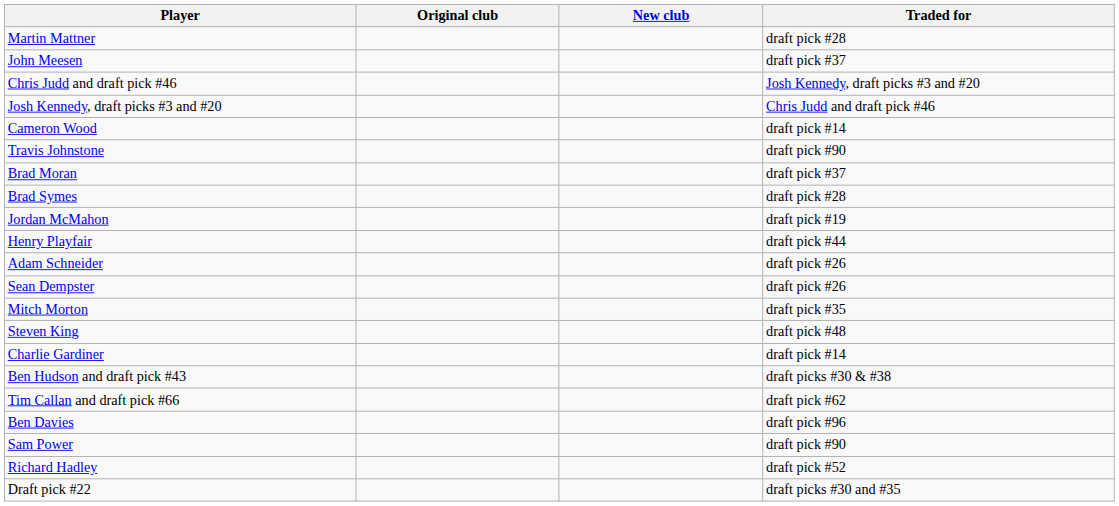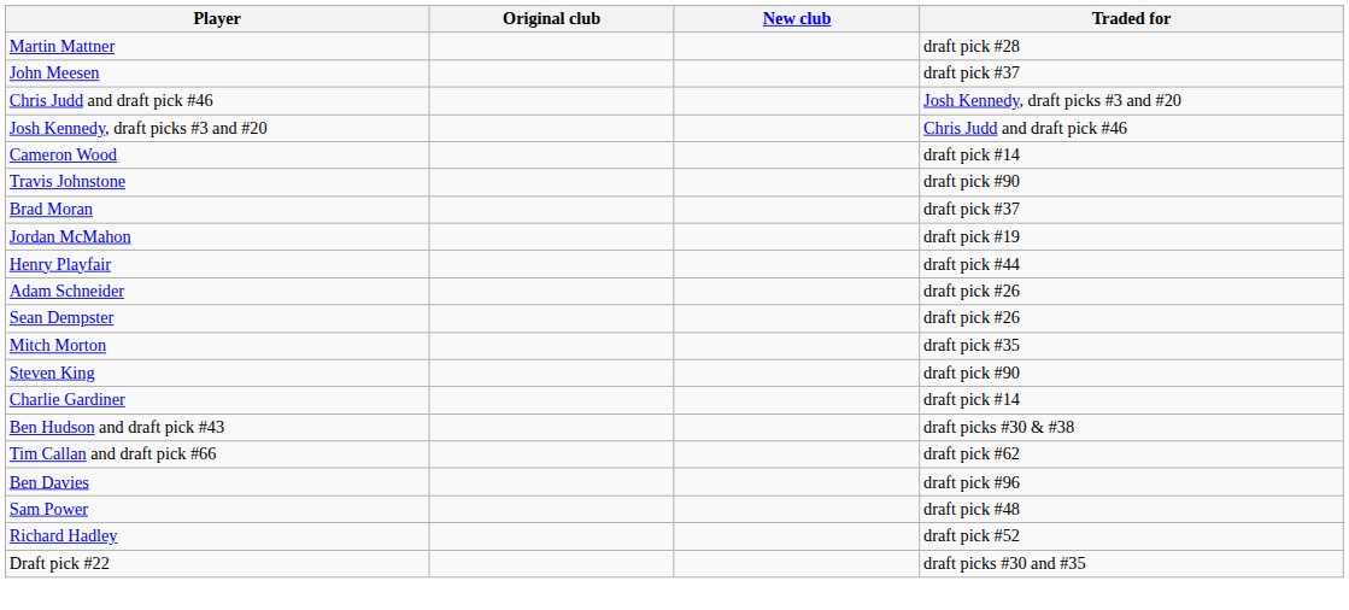 <table class="wikitable sortable">
 <tr>
 <th style="width:19%;">Player</th>
 <th style="width:11%;">Original club</th>
 <th style="width:11%;"><a href='#'>New club</a></th>
 <th style="width:19%;">Traded for</th>
 </tr>
 <tr>
 <td><a href='#'>Martin Mattner</a></td>
 <td></td>
 <td></td>
 <td>draft pick #28</td>
 </tr>
 <tr>
 <td><a href='#'>John Meesen</a></td>
 <td></td>
 <td></td>
 <td>draft pick #37</td>
 </tr>
 <tr>
 <td><a href='#'>Chris Judd</a> and draft pick #46</td>
 <td></td>
 <td></td>
 <td><a href='#'>Josh Kennedy</a>, draft picks #3 and #20</td>
 </tr>
 <tr>
 <td><a href='#'>Josh Kennedy</a>, draft picks #3 and #20</td>
 <td></td>
 <td></td>
 <td><a href='#'>Chris Judd</a> and draft pick #46</td>
 </tr>
 <tr>
 <td><a href='#'>Cameron Wood</a></td>
 <td></td>
 <td></td>
 <td>draft pick #14</td>
 </tr>
 <tr>
 <td><a href='#'>Travis Johnstone</a></td>
 <td></td>
 <td></td>
 <td>draft pick #90</td>
 </tr>
 <tr>
 <td><a href='#'>Brad Moran</a></td>
 <td></td>
 <td></td>
 <td>draft pick #37</td>
 </tr>
 <tr>
-<td><a href='#'>Brad Symes</a></td>
-<td></td>
-<td></td>
-<td>draft pick #28</td>
-</tr>
-<tr>
 <td><a href='#'>Jordan McMahon</a></td>
 <td></td>
 <td></td>
 <td>draft pick #19</td>
 </tr>
 <tr>
 <td><a href='#'>Henry Playfair</a></td>
 <td></td>
 <td></td>
 <td>draft pick #44</td>
 </tr>
 <tr>
 <td><a href='#'>Adam Schneider</a></td>
 <td></td>
 <td></td>
 <td>draft pick #26</td>
 </tr>
 <tr>
 <td><a href='#'>Sean Dempster</a></td>
 <td></td>
 <td></td>
 <td>draft pick #26</td>
 </tr>
 <tr>
 <td><a href='#'>Mitch Morton</a></td>
 <td></td>
 <td></td>
 <td>draft pick #35</td>
 </tr>
 <tr>
 <td><a href='#'>Steven King</a></td>
 <td></td>
 <td></td>
-<td>draft pick #48</td>
+<td>draft pick #90</td>
 </tr>
 <tr>
 <td><a href='#'>Charlie Gardiner</a></td>
 <td></td>
 <td></td>
 <td>draft pick #14</td>
 </tr>
 <tr>
 <td><a href='#'>Ben Hudson</a> and draft pick #43</td>
 <td></td>
 <td></td>
 <td>draft picks #30 & #38</td>
 </tr>
 <tr>
 <td><a href='#'>Tim Callan</a> and draft pick #66</td>
 <td></td>
 <td></td>
 <td>draft pick #62</td>
 </tr>
 <tr>
 <td><a href='#'>Ben Davies</a></td>
 <td></td>
 <td></td>
 <td>draft pick #96</td>
 </tr>
 <tr>
 <td><a href='#'>Sam Power</a></td>
 <td></td>
 <td></td>
-<td>draft pick #90</td>
+<td>draft pick #48</td>
 </tr>
 <tr>
 <td><a href='#'>Richard Hadley</a></td>
 <td></td>
 <td></td>
 <td>draft pick #52</td>
 </tr>
 <tr>
 <td>Draft pick #22</td>
 <td></td>
 <td></td>
 <td>draft picks #30 and #35</td>
 </tr>
 </table>
